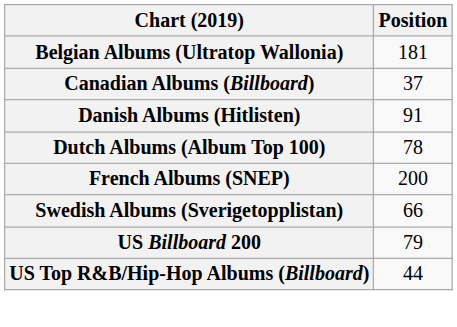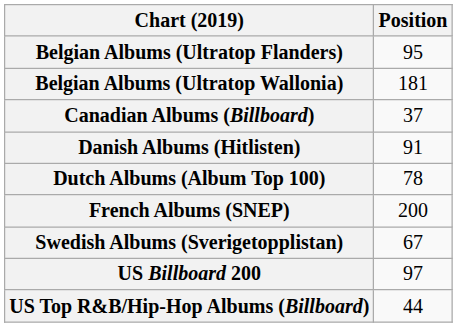 <table class="wikitable sortable plainrowheaders" style="text-align:center">
 <tr>
 <th scope="col">Chart (2019)</th>
 <th scope="col">Position</th>
+</tr>
+<tr>
+<th scope="row">Belgian Albums (Ultratop Flanders)</th>
+<td>95</td>
 </tr>
 <tr>
 <th scope="row">Belgian Albums (Ultratop Wallonia)</th>
 <td>181</td>
 </tr>
 <tr>
 <th scope="row">Canadian Albums (<em>Billboard</em>)</th>
 <td>37</td>
 </tr>
 <tr>
 <th scope="row">Danish Albums (Hitlisten)</th>
 <td>91</td>
 </tr>
 <tr>
 <th scope="row">Dutch Albums (Album Top 100)</th>
 <td>78</td>
 </tr>
 <tr>
 <th scope="row">French Albums (SNEP)</th>
 <td>200</td>
 </tr>
 <tr>
 <th scope="row">Swedish Albums (Sverigetopplistan)</th>
-<td>66</td>
+<td>67</td>
 </tr>
 <tr>
 <th scope="row">US <em>Billboard</em> 200</th>
-<td>79</td>
+<td>97</td>
 </tr>
 <tr>
 <th scope="row">US Top R&B/Hip-Hop Albums (<em>Billboard</em>)</th>
 <td>44</td>
 </tr>
 </table>
